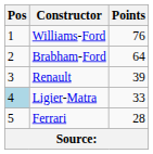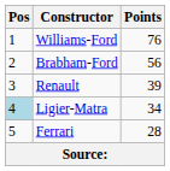 <table class="wikitable" style="font-size: 95%;">
 <tr>
 <th>Pos</th>
 <th>Constructor</th>
 <th>Points</th>
 </tr>
 <tr>
 <td>1</td>
 <td> <a href='#'>Williams</a>-<a href='#'>Ford</a></td>
 <td align="right">76</td>
 </tr>
 <tr>
 <td>2</td>
 <td> <a href='#'>Brabham</a>-<a href='#'>Ford</a></td>
-<td align="right">64</td>
+<td align="right">56</td>
 </tr>
 <tr>
 <td>3</td>
 <td> <a href='#'>Renault</a></td>
 <td align="right">39</td>
 </tr>
 <tr>
 <td style="background: lightblue;">4</td>
 <td> <a href='#'>Ligier</a>-<a href='#'>Matra</a></td>
-<td align="right">33</td>
+<td align="right">34</td>
 </tr>
 <tr>
 <td>5</td>
 <td> <a href='#'>Ferrari</a></td>
 <td align="right">28</td>
 </tr>
 <tr>
 <th colspan=4>Source: </th>
 </tr>
 </table>
